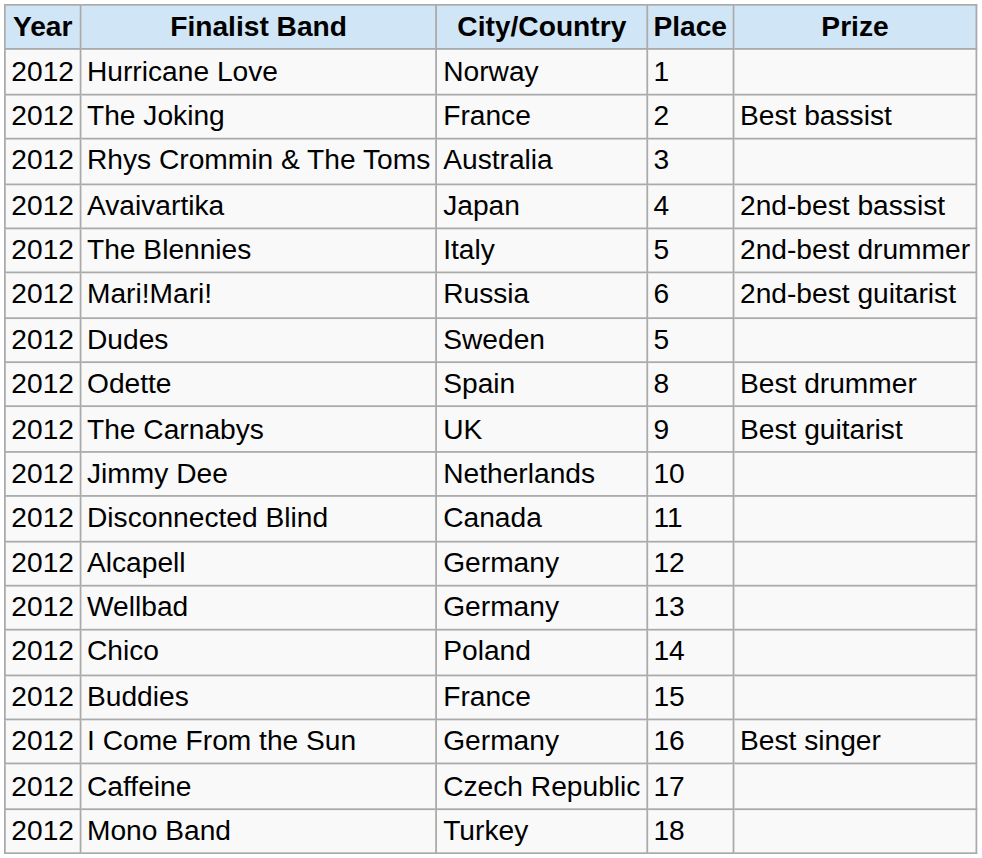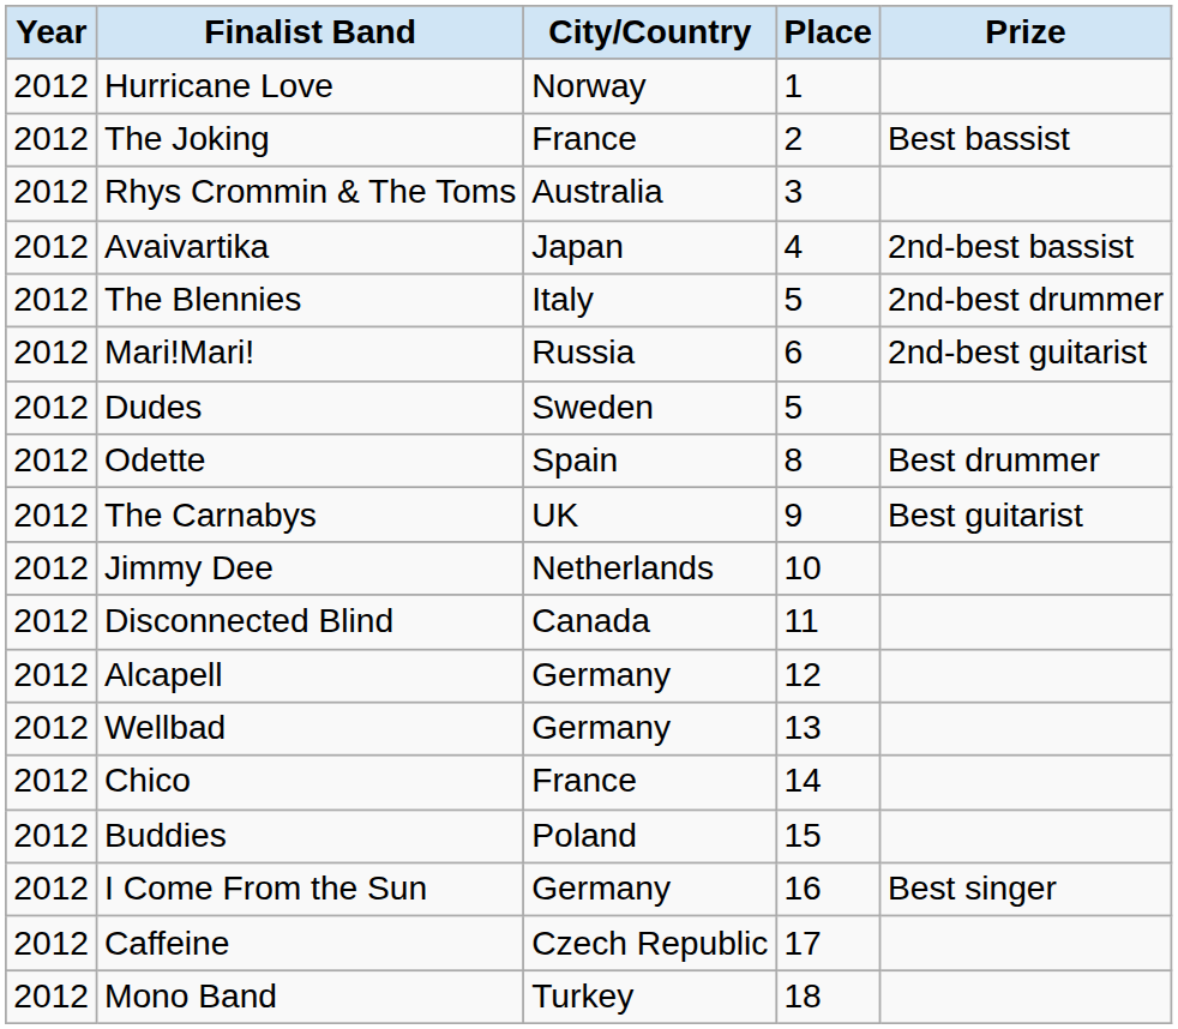 <table class="wikitable collapsible">
 <tr>
 <th style="background:#d0e5f5">Year</th>
 <th style="background:#d0e5f5">Finalist Band</th>
 <th style="background:#d0e5f5">City/Country</th>
 <th style="background:#d0e5f5">Place</th>
 <th style="background:#d0e5f5">Prize</th>
 </tr>
 <tr>
 <td>2012</td>
 <td>Hurricane Love</td>
 <td>Norway</td>
 <td>1</td>
 <td></td>
 </tr>
 <tr>
 <td>2012</td>
 <td>The Joking</td>
 <td>France</td>
 <td>2</td>
 <td>Best bassist</td>
 </tr>
 <tr>
 <td>2012</td>
 <td>Rhys Crommin & The Toms</td>
 <td>Australia</td>
 <td>3</td>
 <td></td>
 </tr>
 <tr>
 <td>2012</td>
 <td>Avaivartika</td>
 <td>Japan</td>
 <td>4</td>
 <td>2nd-best bassist</td>
 </tr>
 <tr>
 <td>2012</td>
 <td>The Blennies</td>
 <td>Italy</td>
 <td>5</td>
 <td>2nd-best drummer</td>
 </tr>
 <tr>
 <td>2012</td>
 <td>Mari!Mari!</td>
 <td>Russia</td>
 <td>6</td>
 <td>2nd-best guitarist</td>
 </tr>
 <tr>
 <td>2012</td>
 <td>Dudes</td>
 <td>Sweden</td>
 <td>5</td>
 <td></td>
 </tr>
 <tr>
 <td>2012</td>
 <td>Odette</td>
 <td>Spain</td>
 <td>8</td>
 <td>Best drummer</td>
 </tr>
 <tr>
 <td>2012</td>
 <td>The Carnabys</td>
 <td>UK</td>
 <td>9</td>
 <td>Best guitarist</td>
 </tr>
 <tr>
 <td>2012</td>
 <td>Jimmy Dee</td>
 <td>Netherlands</td>
 <td>10</td>
 <td></td>
 </tr>
 <tr>
 <td>2012</td>
 <td>Disconnected Blind</td>
 <td>Canada</td>
 <td>11</td>
 <td></td>
 </tr>
 <tr>
 <td>2012</td>
 <td>Alcapell</td>
 <td>Germany</td>
 <td>12</td>
 <td></td>
 </tr>
 <tr>
 <td>2012</td>
 <td>Wellbad</td>
 <td>Germany</td>
 <td>13</td>
 <td></td>
 </tr>
 <tr>
 <td>2012</td>
 <td>Chico</td>
-<td>Poland</td>
+<td>France</td>
 <td>14</td>
 <td></td>
 </tr>
 <tr>
 <td>2012</td>
 <td>Buddies</td>
-<td>France</td>
+<td>Poland</td>
 <td>15</td>
 <td></td>
 </tr>
 <tr>
 <td>2012</td>
 <td>I Come From the Sun</td>
 <td>Germany</td>
 <td>16</td>
 <td>Best singer</td>
 </tr>
 <tr>
 <td>2012</td>
 <td>Caffeine</td>
 <td>Czech Republic</td>
 <td>17</td>
 <td></td>
 </tr>
 <tr>
 <td>2012</td>
 <td>Mono Band</td>
 <td>Turkey</td>
 <td>18</td>
 <td></td>
 </tr>
 </table>
